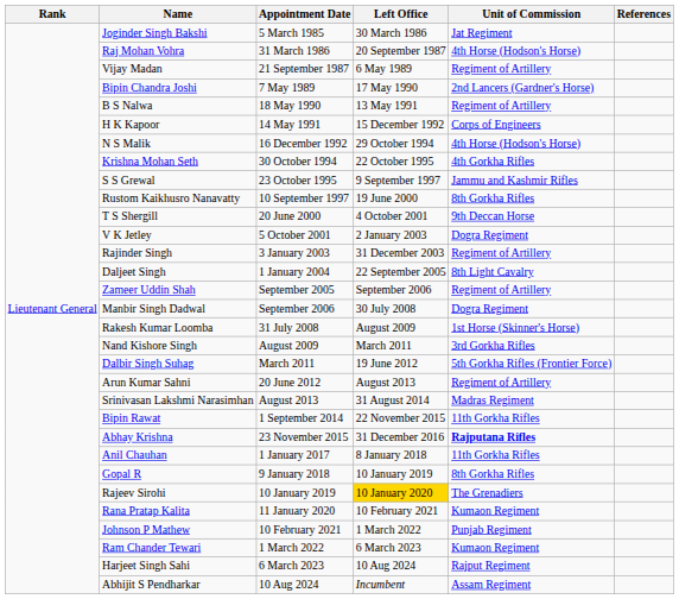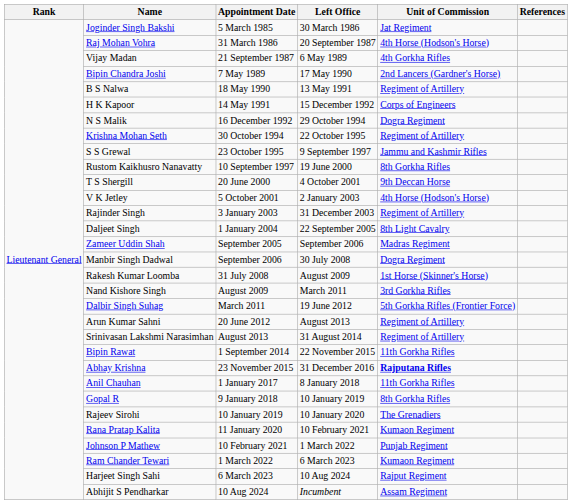 <table class="wikitable">
 <tr>
 <th>Rank</th>
 <th>Name</th>
 <th>Appointment Date</th>
 <th>Left Office</th>
 <th>Unit of Commission</th>
 <th>References</th>
 </tr>
 <tr>
 <td rowspan="45"><a href='#'>Lieutenant General</a></td>
 <td><a href='#'>Joginder Singh Bakshi</a></td>
 <td>5 March 1985</td>
 <td>30 March 1986</td>
 <td><a href='#'>Jat Regiment</a></td>
 <td></td>
 </tr>
 <tr>
 <td><a href='#'>Raj Mohan Vohra</a></td>
 <td>31 March 1986</td>
 <td>20 September 1987</td>
 <td><a href='#'>4th Horse (Hodson's Horse)</a></td>
 <td></td>
 </tr>
 <tr>
 <td>Vijay Madan</td>
 <td>21 September 1987</td>
 <td>6 May 1989</td>
-<td><a href='#'>Regiment of Artillery</a></td>
+<td><a href='#'>4th Gorkha Rifles</a></td>
 <td></td>
 </tr>
 <tr>
 <td><a href='#'>Bipin Chandra Joshi</a></td>
 <td>7 May 1989</td>
 <td>17 May 1990</td>
 <td><a href='#'>2nd Lancers (Gardner's Horse)</a></td>
 <td></td>
 </tr>
 <tr>
 <td>B S Nalwa</td>
 <td>18 May 1990</td>
 <td>13 May 1991</td>
 <td><a href='#'>Regiment of Artillery</a></td>
 <td></td>
 </tr>
 <tr>
 <td>H K Kapoor</td>
 <td>14 May 1991</td>
 <td>15 December 1992</td>
 <td><a href='#'>Corps of Engineers</a></td>
 <td></td>
 </tr>
 <tr>
 <td>N S Malik</td>
 <td>16 December 1992</td>
 <td>29 October 1994</td>
-<td><a href='#'>4th Horse (Hodson's Horse)</a></td>
+<td><a href='#'>Dogra Regiment</a></td>
 <td></td>
 </tr>
 <tr>
 <td><a href='#'>Krishna Mohan Seth</a></td>
 <td>30 October 1994</td>
 <td>22 October 1995</td>
-<td><a href='#'>4th Gorkha Rifles</a></td>
+<td><a href='#'>Regiment of Artillery</a></td>
 <td></td>
 </tr>
 <tr>
 <td>S S Grewal</td>
 <td>23 October 1995</td>
 <td>9 September 1997</td>
 <td><a href='#'>Jammu and Kashmir Rifles</a></td>
 <td></td>
 </tr>
 <tr>
 <td>Rustom Kaikhusro Nanavatty</td>
 <td>10 September 1997</td>
 <td>19 June 2000</td>
 <td><a href='#'>8th Gorkha Rifles</a></td>
 <td></td>
 </tr>
 <tr>
 <td>T S Shergill</td>
 <td>20 June 2000</td>
 <td>4 October 2001</td>
 <td><a href='#'>9th Deccan Horse</a></td>
 <td></td>
 </tr>
 <tr>
 <td>V K Jetley</td>
 <td>5 October 2001</td>
 <td>2 January 2003</td>
-<td><a href='#'>Dogra Regiment</a></td>
+<td><a href='#'>4th Horse (Hodson's Horse)</a></td>
 <td></td>
 </tr>
 <tr>
 <td>Rajinder Singh</td>
 <td>3 January 2003</td>
 <td>31 December 2003</td>
 <td><a href='#'>Regiment of Artillery</a></td>
 <td></td>
 </tr>
 <tr>
 <td>Daljeet Singh</td>
 <td>1 January 2004</td>
 <td>22 September 2005</td>
 <td><a href='#'>8th Light Cavalry</a></td>
 <td></td>
 </tr>
 <tr>
 <td><a href='#'>Zameer Uddin Shah</a></td>
 <td>September 2005</td>
 <td>September 2006</td>
-<td><a href='#'>Regiment of Artillery</a></td>
+<td><a href='#'>Madras Regiment</a></td>
 <td></td>
 </tr>
 <tr>
 <td>Manbir Singh Dadwal</td>
 <td>September 2006</td>
 <td>30 July 2008</td>
 <td><a href='#'>Dogra Regiment</a></td>
 <td></td>
 </tr>
 <tr>
 <td>Rakesh Kumar Loomba</td>
 <td>31 July 2008</td>
 <td>August 2009</td>
 <td><a href='#'>1st Horse (Skinner's Horse)</a></td>
 <td></td>
 </tr>
 <tr>
 <td>Nand Kishore Singh</td>
 <td>August 2009</td>
 <td>March 2011</td>
 <td><a href='#'>3rd Gorkha Rifles</a></td>
 <td></td>
 </tr>
 <tr>
 <td><a href='#'>Dalbir Singh Suhag</a></td>
 <td>March 2011</td>
 <td>19 June 2012</td>
 <td><a href='#'>5th Gorkha Rifles (Frontier Force)</a></td>
 <td></td>
 </tr>
 <tr>
 <td>Arun Kumar Sahni</td>
 <td>20 June 2012</td>
 <td>August 2013</td>
 <td><a href='#'>Regiment of Artillery</a></td>
 <td></td>
 </tr>
 <tr>
 <td>Srinivasan Lakshmi Narasimhan</td>
 <td>August 2013</td>
 <td>31 August 2014</td>
-<td><a href='#'>Madras Regiment</a></td>
+<td><a href='#'>Regiment of Artillery</a></td>
 <td></td>
 </tr>
 <tr>
 <td><a href='#'>Bipin Rawat</a></td>
 <td>1 September 2014</td>
 <td>22 November 2015</td>
 <td><a href='#'>11th Gorkha Rifles</a></td>
 <td></td>
 </tr>
 <tr>
 <td><a href='#'>Abhay Krishna</a></td>
 <td>23 November 2015</td>
 <td>31 December 2016</td>
 <td><strong><a href='#'>Rajputana Rifles</a></strong></td>
 <td></td>
 </tr>
 <tr |title=>
 <td><a href='#'>Anil Chauhan</a></td>
 <td>1 January 2017</td>
 <td>8 January 2018</td>
 <td><a href='#'>11th Gorkha Rifles</a></td>
 <td></td>
 </tr>
 <tr>
 <td><a href='#'>Gopal R</a></td>
 <td>9 January 2018</td>
 <td>10 January 2019</td>
 <td><a href='#'>8th Gorkha Rifles</a></td>
 <td></td>
 </tr>
 <tr>
 <td>Rajeev Sirohi</td>
 <td>10 January 2019</td>
-<td style="background: gold;">10 January 2020</td>
+<td>10 January 2020</td>
 <td><a href='#'>The Grenadiers</a></td>
 <td></td>
 </tr>
 <tr>
 <td><a href='#'>Rana Pratap Kalita</a></td>
 <td>11 January 2020</td>
 <td>10 February 2021</td>
 <td><a href='#'>Kumaon Regiment</a></td>
 <td></td>
 </tr>
 <tr>
 <td><a href='#'>Johnson P Mathew</a></td>
 <td>10 February 2021</td>
 <td>1 March 2022</td>
 <td><a href='#'>Punjab Regiment</a></td>
 <td></td>
 </tr>
 <tr>
 <td><a href='#'>Ram Chander Tewari</a></td>
 <td>1 March 2022</td>
 <td>6 March 2023</td>
 <td><a href='#'>Kumaon Regiment</a></td>
 <td></td>
 </tr>
 <tr>
 <td>Harjeet Singh Sahi</td>
 <td>6 March 2023</td>
 <td>10 Aug 2024</td>
 <td><a href='#'>Rajput Regiment</a></td>
 <td><br></td>
 </tr>
 <tr>
 <td>Abhijit S Pendharkar</td>
 <td>10 Aug 2024</td>
 <td><em>Incumbent</em></td>
 <td><a href='#'>Assam Regiment</a></td>
 <td></td>
 </tr>
 </table>
